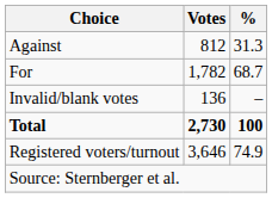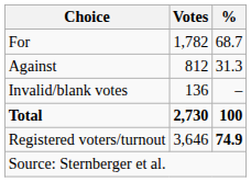 <table class=wikitable style=text-align:right>
 <tr>
 <th>Choice</th>
 <th>Votes</th>
 <th>%</th>
 </tr>
 <tr>
+<td align=left>For</td>
+<td>1,782</td>
+<td>68.7</td>
+</tr>
+<tr>
 <td align=left>Against</td>
 <td>812</td>
 <td>31.3</td>
-</tr>
-<tr>
-<td align=left>For</td>
-<td>1,782</td>
-<td>68.7</td>
 </tr>
 <tr>
 <td align=left>Invalid/blank votes</td>
 <td>136</td>
 <td>–</td>
 </tr>
 <tr>
 <td align=left><strong>Total</strong></td>
 <td><strong>2,730</strong></td>
 <td><strong>100</strong></td>
 </tr>
 <tr>
 <td align=left>Registered voters/turnout</td>
 <td>3,646</td>
-<td>74.9</td>
+<td><strong>74.9</strong></td>
 </tr>
 <tr>
 <td align=left colspan=3>Source: Sternberger et al.</td>
 </tr>
 </table>
